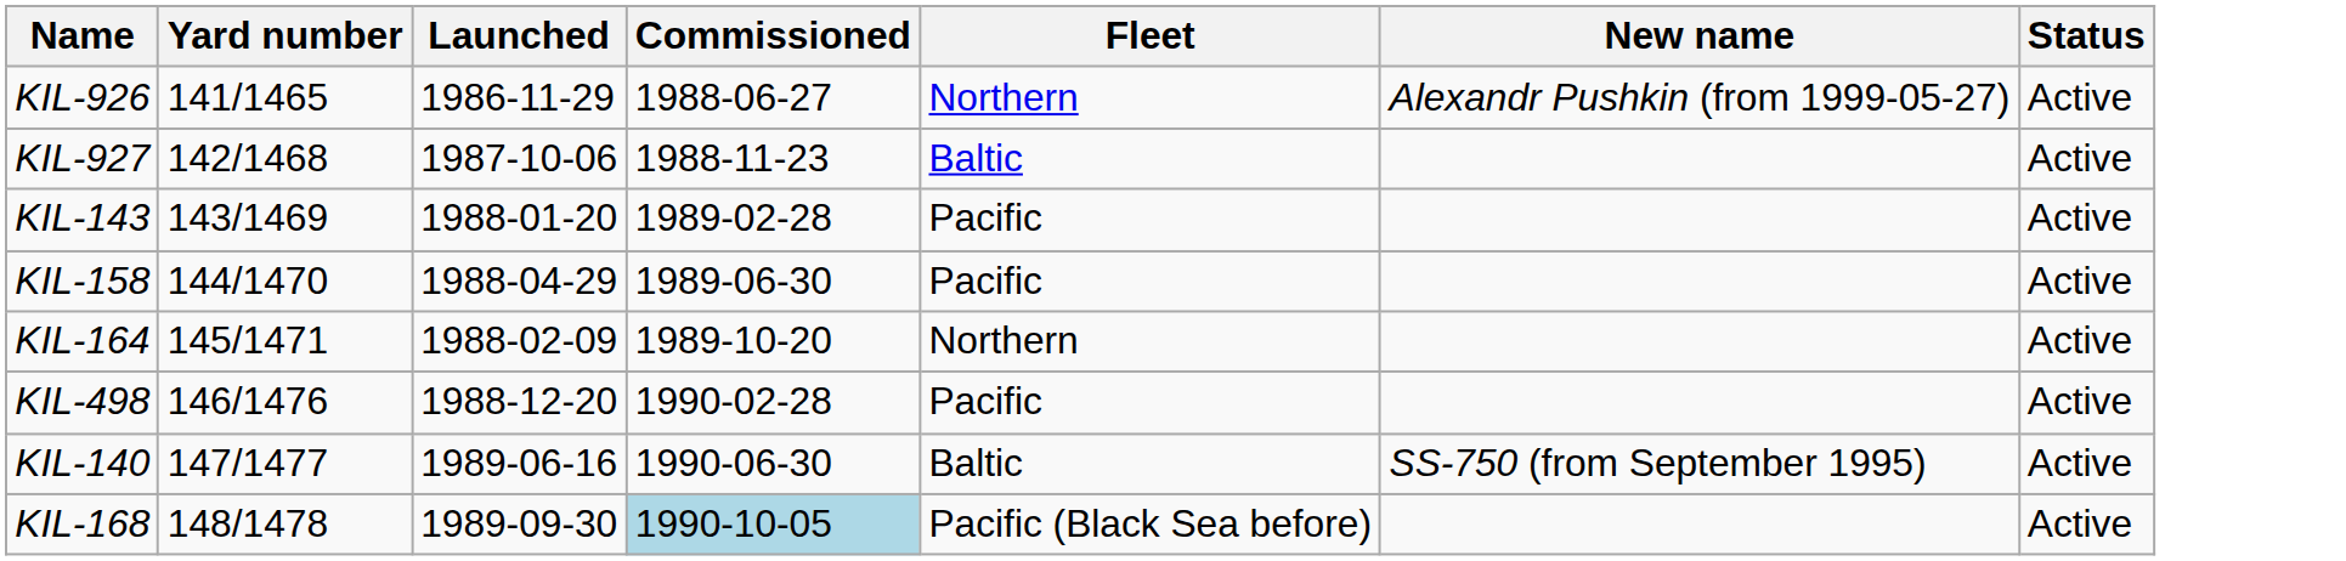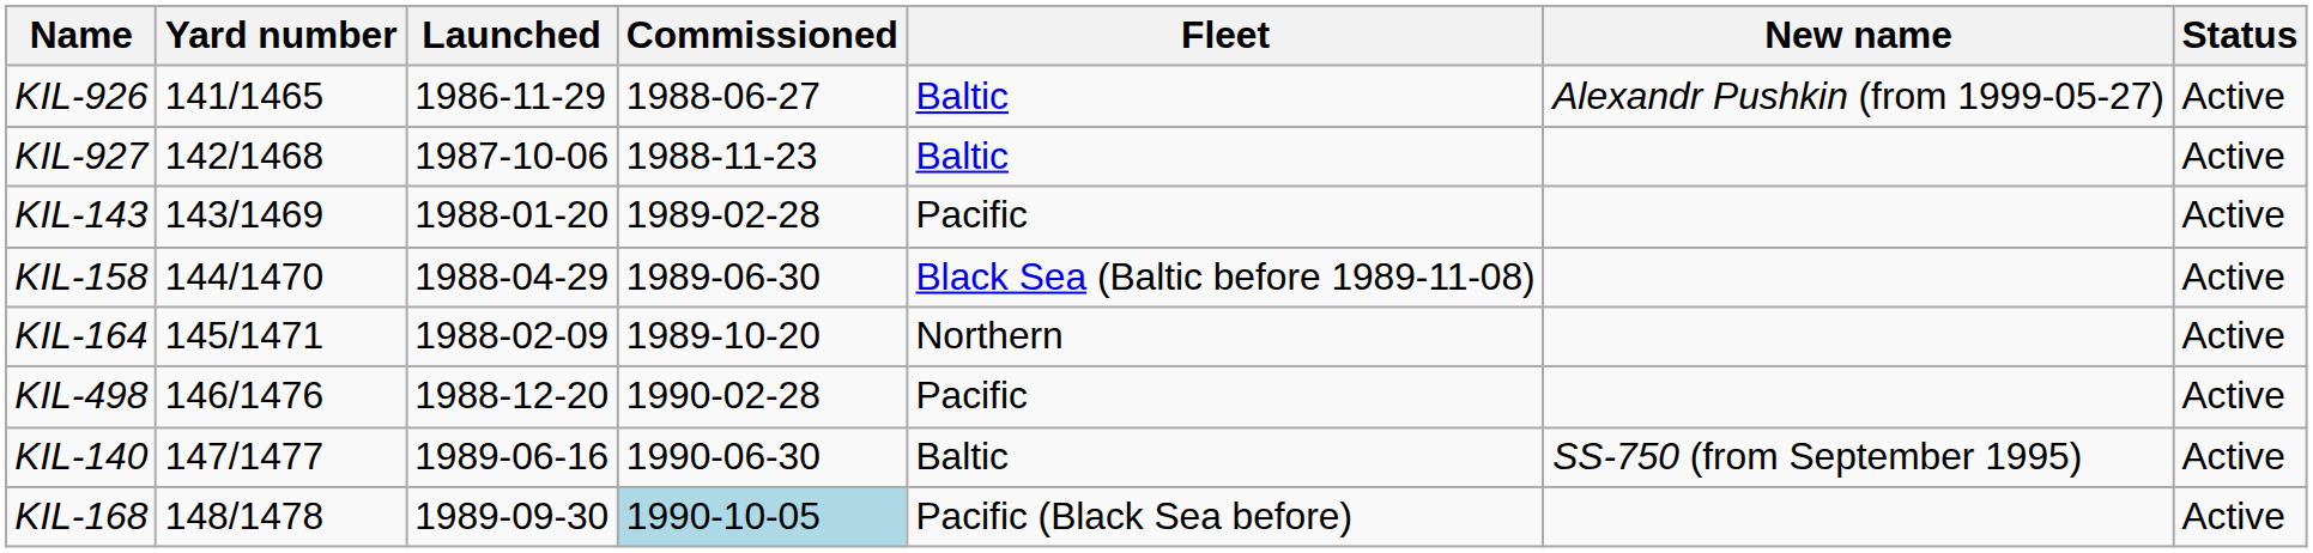 <table class="wikitable">
 <tr>
 <th>Name</th>
 <th>Yard number</th>
 <th>Launched</th>
 <th>Commissioned</th>
 <th>Fleet</th>
 <th>New name</th>
 <th>Status</th>
 </tr>
 <tr>
 <td><em>KIL-926</em></td>
 <td>141/1465</td>
 <td>1986-11-29</td>
 <td>1988-06-27</td>
-<td><a href='#'>Northern</a></td>
+<td><a href='#'>Baltic</a></td>
 <td><em>Alexandr Pushkin</em> (from 1999-05-27)</td>
 <td>Active </td>
 </tr>
 <tr>
 <td><em>KIL-927</em></td>
 <td>142/1468</td>
 <td>1987-10-06</td>
 <td>1988-11-23</td>
 <td><a href='#'>Baltic</a></td>
 <td></td>
 <td>Active </td>
 </tr>
 <tr>
 <td><em>KIL-143</em></td>
 <td>143/1469</td>
 <td>1988-01-20</td>
 <td>1989-02-28</td>
 <td>Pacific</td>
 <td></td>
 <td>Active </td>
 </tr>
 <tr>
 <td><em>KIL-158</em></td>
 <td>144/1470</td>
 <td>1988-04-29</td>
 <td>1989-06-30</td>
-<td>Pacific</td>
+<td><a href='#'>Black Sea</a> (Baltic before 1989-11-08)</td>
 <td></td>
 <td>Active </td>
 </tr>
 <tr>
 <td><em>KIL-164</em></td>
 <td>145/1471</td>
 <td>1988-02-09</td>
 <td>1989-10-20</td>
 <td>Northern</td>
 <td></td>
 <td>Active </td>
 </tr>
 <tr>
 <td><em>KIL-498</em></td>
 <td>146/1476</td>
 <td>1988-12-20</td>
 <td>1990-02-28</td>
 <td>Pacific</td>
 <td></td>
 <td>Active </td>
 </tr>
 <tr>
 <td><em>KIL-140</em></td>
 <td>147/1477</td>
 <td>1989-06-16</td>
 <td>1990-06-30</td>
 <td>Baltic</td>
 <td><em>SS-750</em> (from September 1995)</td>
 <td>Active </td>
 </tr>
 <tr>
 <td><em>KIL-168</em></td>
 <td>148/1478</td>
 <td>1989-09-30</td>
 <td style="background: lightblue;">1990-10-05</td>
 <td>Pacific (Black Sea before)</td>
 <td></td>
 <td>Active </td>
 </tr>
 </table>
